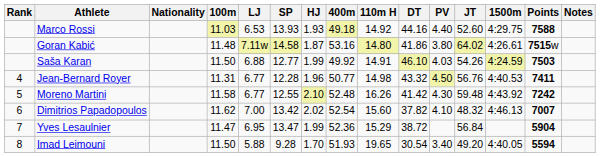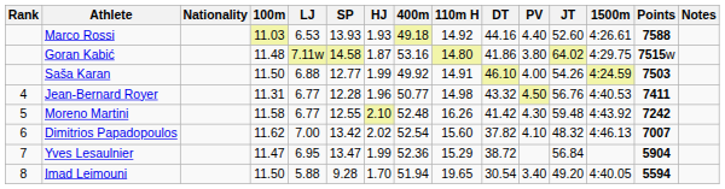 <table class="wikitable sortable" style="text-align:center">
 <tr>
 <th>Rank</th>
 <th>Athlete</th>
 <th>Nationality</th>
 <th>100m</th>
 <th>LJ</th>
 <th>SP</th>
 <th>HJ</th>
 <th>400m</th>
 <th>110m H</th>
 <th>DT</th>
 <th>PV</th>
 <th>JT</th>
 <th>1500m</th>
 <th>Points</th>
 <th>Notes</th>
 </tr>
 <tr>
 <td></td>
 <td align=left><a href='#'>Marco Rossi</a></td>
 <td align=left></td>
 <td bgcolor=#F2F5A9>11.03</td>
 <td>6.53</td>
 <td>13.93</td>
 <td>1.93</td>
 <td bgcolor=#F2F5A9>49.18</td>
 <td>14.92</td>
 <td>44.16</td>
 <td>4.40</td>
 <td>52.60</td>
-<td>4:29.75</td>
+<td>4:26.61</td>
 <td><strong>7588</strong></td>
 <td></td>
 </tr>
 <tr>
 <td></td>
 <td align=left><a href='#'>Goran Kabić</a></td>
 <td align=left></td>
 <td>11.48</td>
 <td bgcolor=#F2F5A9>7.11w</td>
 <td bgcolor=#F2F5A9>14.58</td>
 <td>1.87</td>
 <td>53.16</td>
 <td bgcolor=#F2F5A9>14.80</td>
 <td>41.86</td>
 <td>3.80</td>
 <td bgcolor=#F2F5A9>64.02</td>
-<td>4:26.61</td>
+<td>4:29.75</td>
 <td><strong>7515</strong>w</td>
 <td></td>
 </tr>
 <tr>
 <td></td>
 <td align=left><a href='#'>Saša Karan</a></td>
 <td align=left></td>
 <td>11.50</td>
 <td>6.88</td>
 <td>12.77</td>
 <td>1.99</td>
 <td>49.92</td>
 <td>14.91</td>
 <td bgcolor=#F2F5A9>46.10</td>
-<td>4.03</td>
+<td>4.00</td>
 <td>54.26</td>
 <td bgcolor=#F2F5A9>4:24.59</td>
 <td><strong>7503</strong></td>
 <td></td>
 </tr>
 <tr>
 <td>4</td>
 <td align=left><a href='#'>Jean-Bernard Royer</a></td>
 <td align=left></td>
 <td>11.31</td>
 <td>6.77</td>
 <td>12.28</td>
 <td>1.96</td>
 <td>50.77</td>
 <td>14.98</td>
 <td>43.32</td>
 <td bgcolor=#F2F5A9>4.50</td>
 <td>56.76</td>
 <td>4:40.53</td>
 <td><strong>7411</strong></td>
 <td></td>
 </tr>
 <tr>
 <td>5</td>
 <td align=left><a href='#'>Moreno Martini</a></td>
 <td align=left></td>
 <td>11.58</td>
 <td>6.77</td>
 <td>12.55</td>
 <td bgcolor=#F2F5A9>2.10</td>
 <td>52.48</td>
 <td>16.26</td>
 <td>41.42</td>
 <td>4.30</td>
 <td>59.48</td>
 <td>4:43.92</td>
 <td><strong>7242</strong></td>
 <td></td>
 </tr>
 <tr>
 <td>6</td>
 <td align=left><a href='#'>Dimitrios Papadopoulos</a></td>
 <td align=left></td>
 <td>11.62</td>
 <td>7.00</td>
 <td>13.42</td>
 <td>2.02</td>
 <td>52.54</td>
 <td>15.60</td>
 <td>37.82</td>
 <td>4.10</td>
 <td>48.32</td>
 <td>4:46.13</td>
 <td><strong>7007</strong></td>
 <td></td>
 </tr>
 <tr>
 <td>7</td>
 <td align=left><a href='#'>Yves Lesaulnier</a></td>
 <td align=left></td>
 <td>11.47</td>
 <td>6.95</td>
 <td>13.47</td>
 <td>1.99</td>
 <td>52.36</td>
 <td>15.29</td>
 <td>38.72</td>
 <td></td>
 <td>56.84</td>
 <td></td>
 <td><strong>5904</strong></td>
 <td></td>
 </tr>
 <tr>
 <td>8</td>
 <td align=left><a href='#'>Imad Leimouni</a></td>
 <td align=left></td>
 <td>11.50</td>
 <td>5.88</td>
 <td>9.28</td>
 <td>1.70</td>
-<td>51.93</td>
+<td>51.94</td>
 <td>19.65</td>
 <td>30.54</td>
 <td>3.40</td>
 <td>49.20</td>
 <td>4:40.05</td>
 <td><strong>5594</strong></td>
 <td></td>
 </tr>
 </table>
